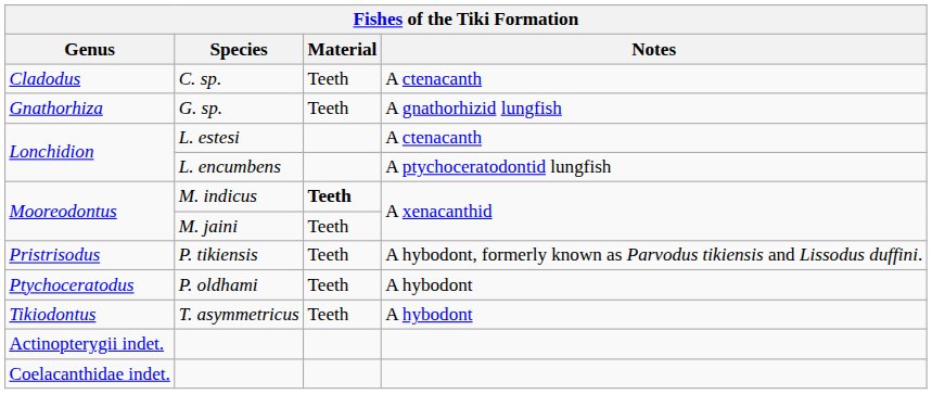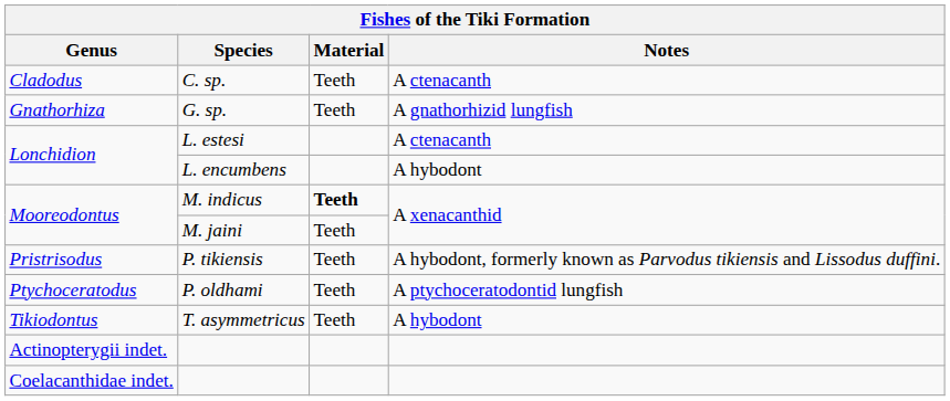 <table class="wikitable" align="center">
 <tr>
 <th colspan="4" align="center"><a href='#'>Fishes</a> of the Tiki Formation</th>
 </tr>
 <tr>
 <th>Genus</th>
 <th>Species</th>
 <th>Material</th>
 <th>Notes</th>
 </tr>
 <tr>
 <td><em><a href='#'>Cladodus</a></em></td>
 <td><em>C. sp.</em></td>
 <td>Teeth</td>
 <td>A <a href='#'>ctenacanth</a></td>
 </tr>
 <tr>
 <td><em><a href='#'>Gnathorhiza</a></em></td>
 <td><em>G. sp.</em></td>
 <td>Teeth</td>
 <td>A <a href='#'>gnathorhizid</a> <a href='#'>lungfish</a></td>
 </tr>
 <tr>
 <td rowspan="2"><em><a href='#'>Lonchidion</a></em></td>
 <td><em>L. estesi</em></td>
 <td></td>
 <td>A <a href='#'>ctenacanth</a></td>
 </tr>
 <tr>
 <td><em>L. encumbens</em></td>
 <td></td>
-<td>A <a href='#'>ptychoceratodontid</a> lungfish</td>
+<td>A hybodont</td>
 </tr>
 <tr>
 <td rowspan="2"><em><a href='#'>Mooreodontus</a></em></td>
 <td><em>M. indicus</em></td>
 <td><strong>Teeth</strong></td>
 <td rowspan="2">A <a href='#'>xenacanthid</a></td>
 </tr>
 <tr>
 <td><em>M. jaini</em></td>
 <td>Teeth</td>
 </tr>
 <tr>
 <td><em><a href='#'>Pristrisodus</a></em></td>
 <td><em>P. tikiensis</em></td>
 <td>Teeth</td>
 <td>A hybodont, formerly known as <em>Parvodus tikiensis</em> and <em>Lissodus duffini</em>.<em></em></td>
 </tr>
 <tr>
 <td><em><a href='#'>Ptychoceratodus</a></em></td>
 <td><em>P. oldhami</em></td>
 <td>Teeth</td>
-<td>A hybodont</td>
+<td>A <a href='#'>ptychoceratodontid</a> lungfish</td>
 </tr>
 <tr>
 <td><em><a href='#'>Tikiodontus</a></em></td>
 <td><em>T. asymmetricus</em></td>
 <td>Teeth</td>
 <td>A <a href='#'>hybodont</a></td>
 </tr>
 <tr>
 <td><a href='#'>Actinopterygii indet.</a></td>
 <td></td>
 <td></td>
 <td></td>
 </tr>
 <tr>
 <td><a href='#'>Coelacanthidae indet.</a></td>
 <td></td>
 <td></td>
 <td></td>
 </tr>
 </table>
